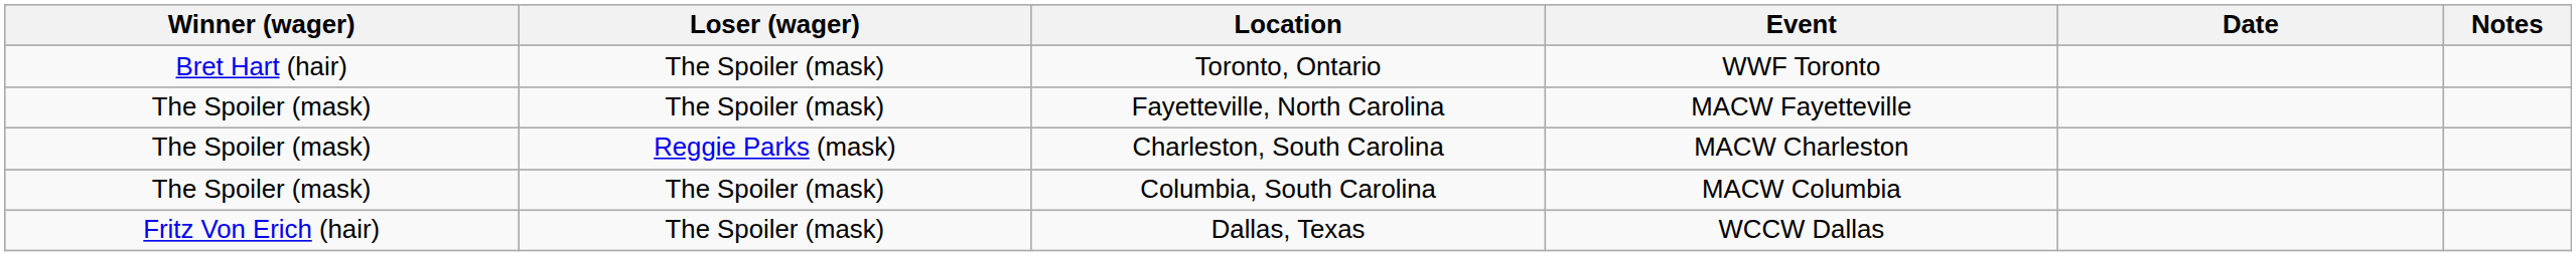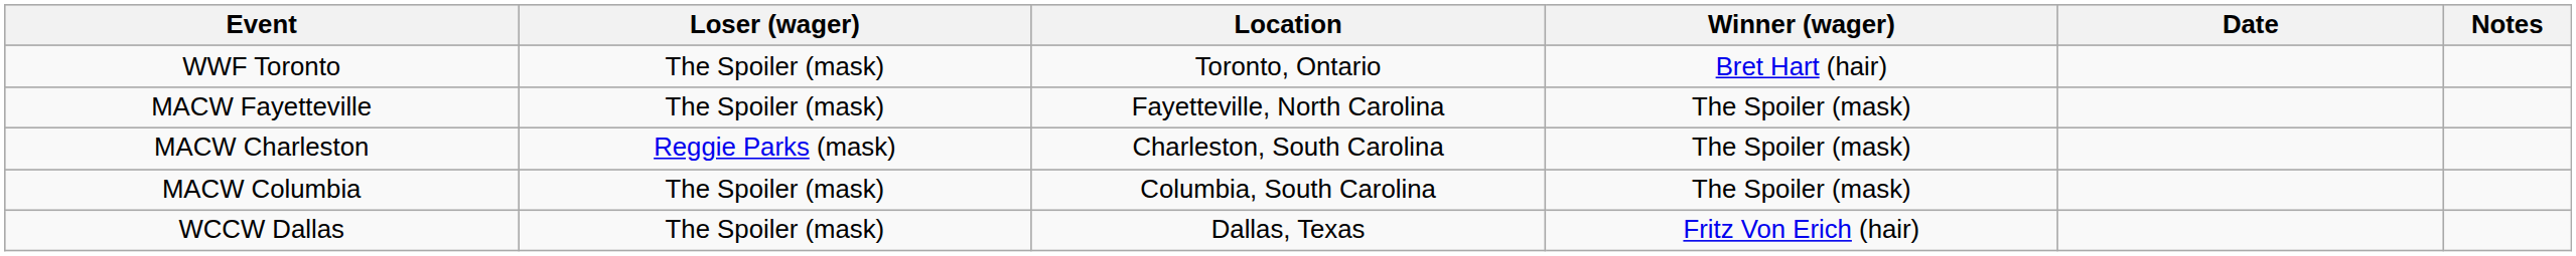 <table class="wikitable sortable" width=100%  style="text-align: center">
 <tr>
-<th width=20% scope="col">Winner (wager)</th>
+<th width=20% scope="col">Event</th>
 <th width=20% scope="col">Loser (wager)</th>
 <th width=20% scope="col">Location</th>
-<th width=20% scope="col">Event</th>
+<th width=20% scope="col">Winner (wager)</th>
 <th width=15% scope="col">Date</th>
 <th class="unsortable" width=5% scope="col">Notes</th>
 </tr>
 <tr>
-<td><a href='#'>Bret Hart</a> (hair)</td>
+<td>WWF Toronto</td>
 <td>The Spoiler (mask)</td>
 <td>Toronto, Ontario</td>
-<td>WWF Toronto</td>
+<td><a href='#'>Bret Hart</a> (hair)</td>
 <td></td>
 <td></td>
 </tr>
 <tr>
-<td>The Spoiler (mask)</td>
+<td>MACW Fayetteville</td>
 <td>The Spoiler (mask)</td>
 <td>Fayetteville, North Carolina</td>
-<td>MACW Fayetteville</td>
+<td>The Spoiler (mask)</td>
 <td></td>
 <td></td>
 </tr>
 <tr>
-<td>The Spoiler (mask)</td>
+<td>MACW Charleston</td>
 <td><a href='#'>Reggie Parks</a> (mask)</td>
 <td>Charleston, South Carolina</td>
-<td>MACW Charleston</td>
+<td>The Spoiler (mask)</td>
 <td></td>
 <td></td>
 </tr>
 <tr>
-<td>The Spoiler (mask)</td>
+<td>MACW Columbia</td>
 <td>The Spoiler (mask)</td>
 <td>Columbia, South Carolina</td>
-<td>MACW Columbia</td>
+<td>The Spoiler (mask)</td>
 <td></td>
 <td></td>
 </tr>
 <tr style="text-align:center;">
-<td><a href='#'>Fritz Von Erich</a> (hair)</td>
+<td>WCCW Dallas</td>
 <td>The Spoiler (mask)</td>
 <td>Dallas, Texas</td>
-<td>WCCW Dallas</td>
+<td><a href='#'>Fritz Von Erich</a> (hair)</td>
 <td></td>
 <td></td>
 </tr>
 </table>
